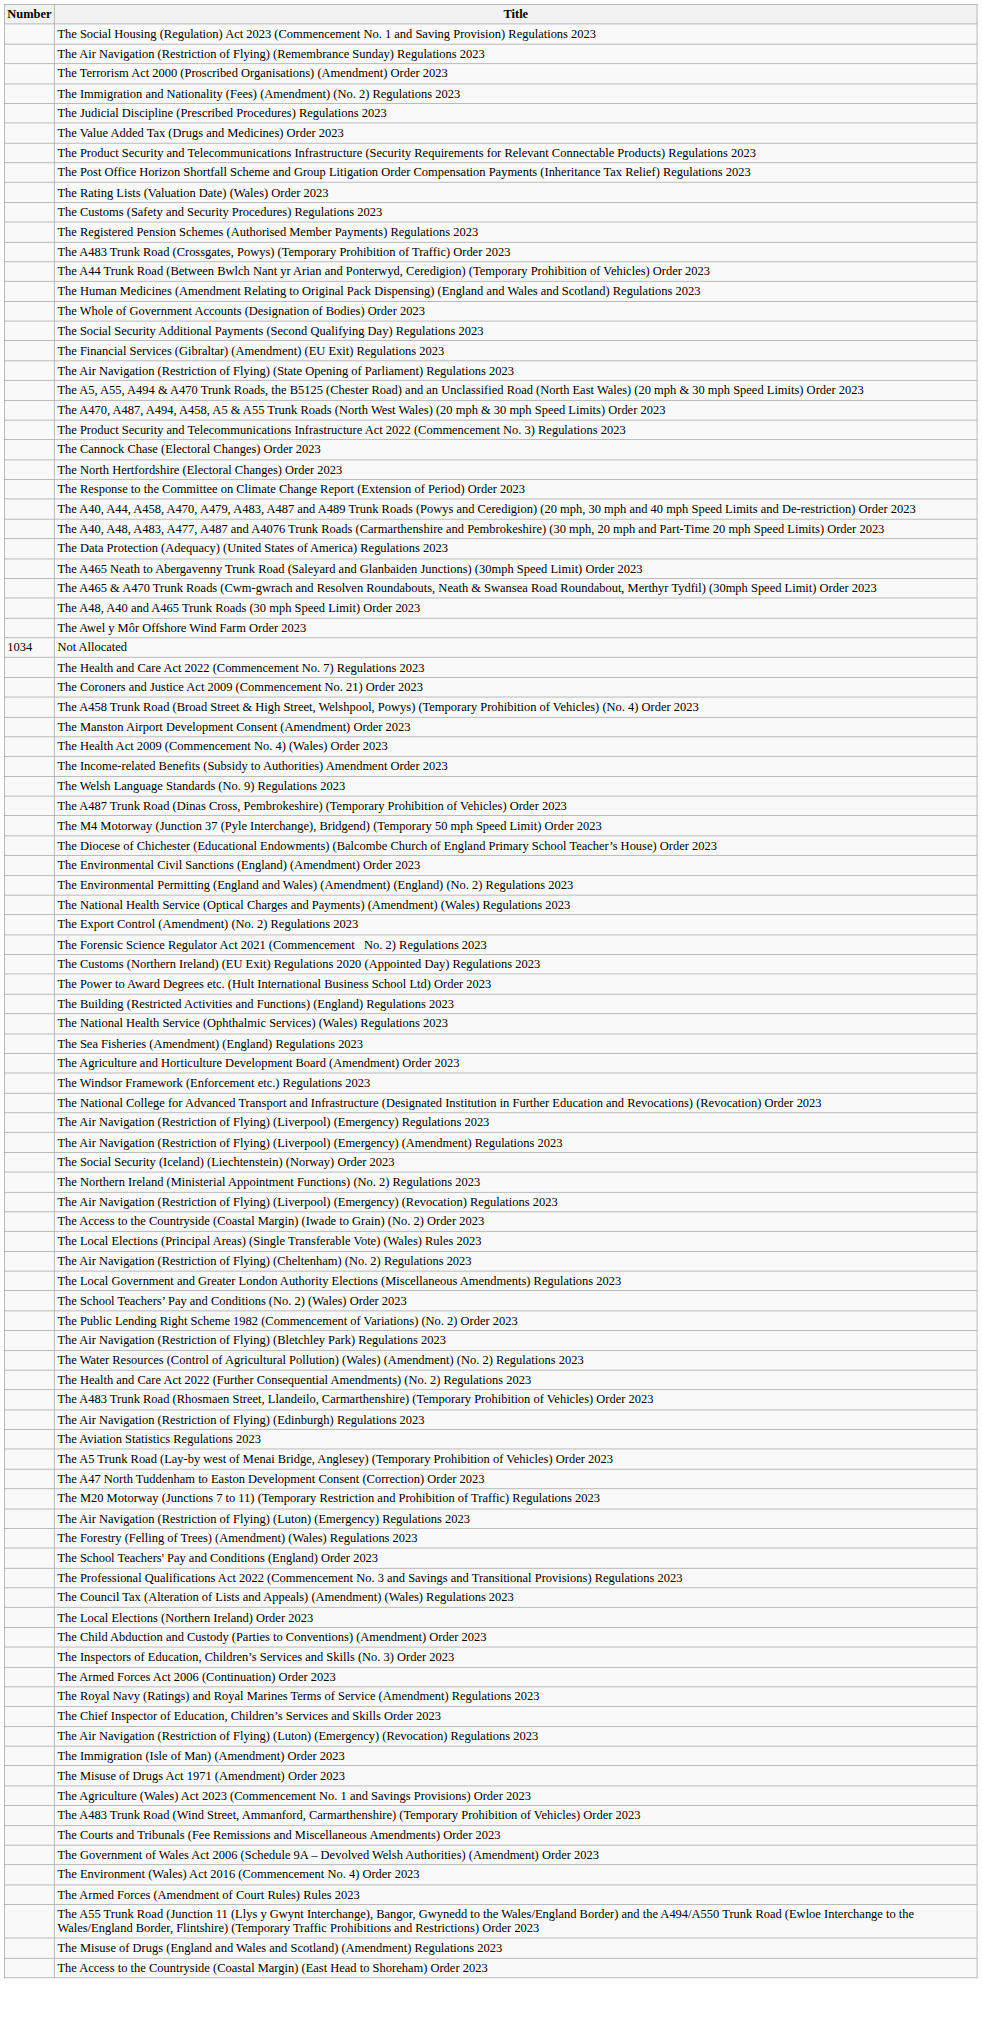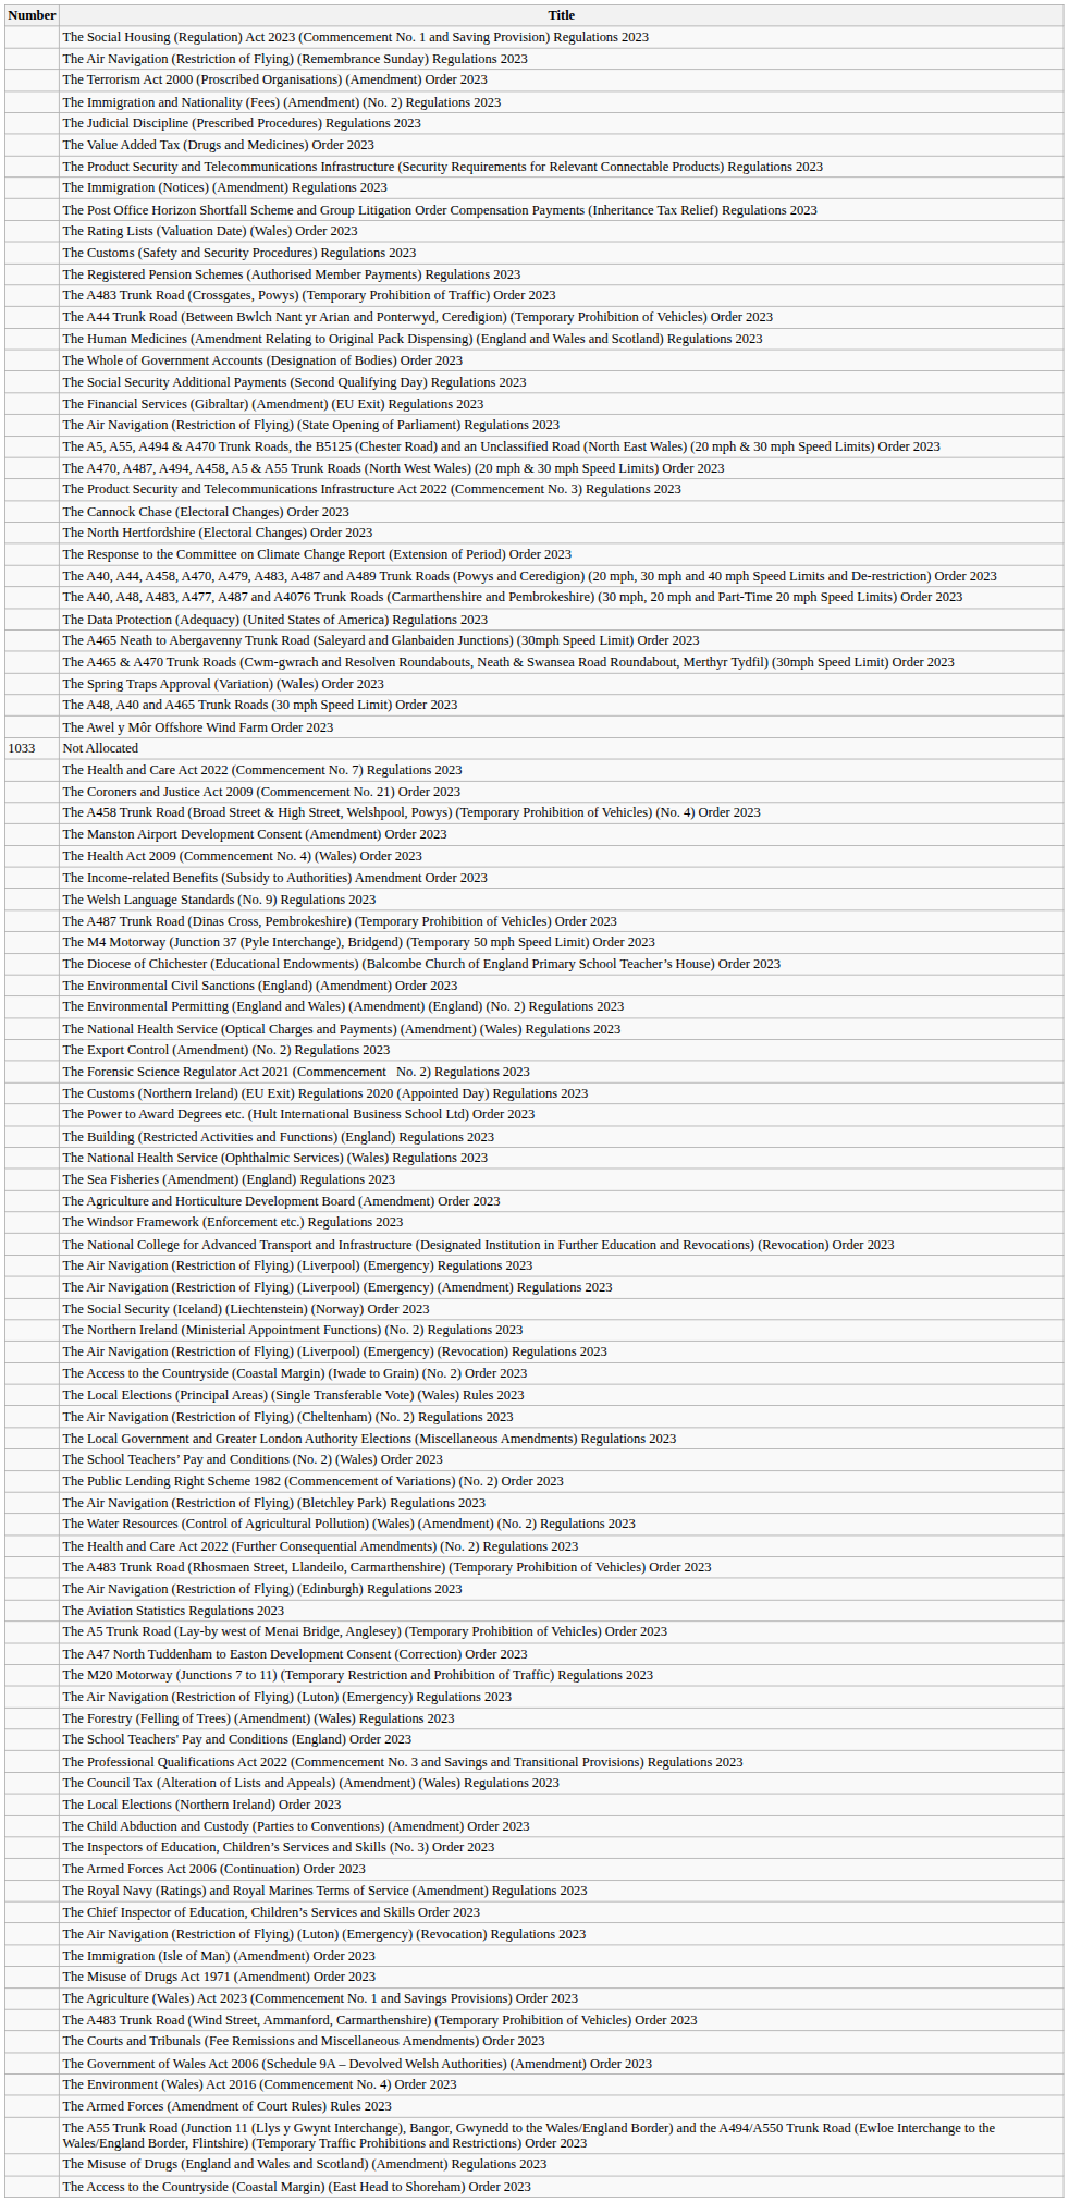 <table class="wikitable collapsible">
 <tr>
 <th>Number</th>
 <th>Title</th>
 </tr>
 <tr>
 <td></td>
 <td>The Social Housing (Regulation) Act 2023 (Commencement No. 1 and Saving Provision) Regulations 2023</td>
 </tr>
 <tr>
 <td></td>
 <td>The Air Navigation (Restriction of Flying) (Remembrance Sunday) Regulations 2023</td>
 </tr>
 <tr>
 <td></td>
 <td>The Terrorism Act 2000 (Proscribed Organisations) (Amendment) Order 2023</td>
 </tr>
 <tr>
 <td></td>
 <td>The Immigration and Nationality (Fees) (Amendment) (No. 2) Regulations 2023</td>
 </tr>
 <tr>
 <td></td>
 <td>The Judicial Discipline (Prescribed Procedures) Regulations 2023</td>
 </tr>
 <tr>
 <td></td>
 <td>The Value Added Tax (Drugs and Medicines) Order 2023</td>
 </tr>
 <tr>
 <td></td>
 <td>The Product Security and Telecommunications Infrastructure (Security Requirements for Relevant Connectable Products) Regulations 2023</td>
+</tr>
+<tr>
+<td></td>
+<td>The Immigration (Notices) (Amendment) Regulations 2023</td>
 </tr>
 <tr>
 <td></td>
 <td>The Post Office Horizon Shortfall Scheme and Group Litigation Order Compensation Payments (Inheritance Tax Relief) Regulations 2023</td>
 </tr>
 <tr>
 <td></td>
 <td>The Rating Lists (Valuation Date) (Wales) Order 2023</td>
 </tr>
 <tr>
 <td></td>
 <td>The Customs (Safety and Security Procedures) Regulations 2023</td>
 </tr>
 <tr>
 <td></td>
 <td>The Registered Pension Schemes (Authorised Member Payments) Regulations 2023</td>
 </tr>
 <tr>
 <td></td>
 <td>The A483 Trunk Road (Crossgates, Powys) (Temporary Prohibition of Traffic) Order 2023</td>
 </tr>
 <tr>
 <td></td>
 <td>The A44 Trunk Road (Between Bwlch Nant yr Arian and Ponterwyd, Ceredigion) (Temporary Prohibition of Vehicles) Order 2023</td>
 </tr>
 <tr>
 <td></td>
 <td>The Human Medicines (Amendment Relating to Original Pack Dispensing) (England and Wales and Scotland) Regulations 2023</td>
 </tr>
 <tr>
 <td></td>
 <td>The Whole of Government Accounts (Designation of Bodies) Order 2023</td>
 </tr>
 <tr>
 <td></td>
 <td>The Social Security Additional Payments (Second Qualifying Day) Regulations 2023</td>
 </tr>
 <tr>
 <td></td>
 <td>The Financial Services (Gibraltar) (Amendment) (EU Exit) Regulations 2023</td>
 </tr>
 <tr>
 <td></td>
 <td>The Air Navigation (Restriction of Flying) (State Opening of Parliament) Regulations 2023</td>
 </tr>
 <tr>
 <td></td>
 <td>The A5, A55, A494 & A470 Trunk Roads, the B5125 (Chester Road) and an Unclassified Road (North East Wales) (20 mph & 30 mph Speed Limits) Order 2023</td>
 </tr>
 <tr>
 <td></td>
 <td>The A470, A487, A494, A458, A5 & A55 Trunk Roads (North West Wales) (20 mph & 30 mph Speed Limits) Order 2023</td>
 </tr>
 <tr>
 <td></td>
 <td>The Product Security and Telecommunications Infrastructure Act 2022 (Commencement No. 3) Regulations 2023</td>
 </tr>
 <tr>
 <td></td>
 <td>The Cannock Chase (Electoral Changes) Order 2023</td>
 </tr>
 <tr>
 <td></td>
 <td>The North Hertfordshire (Electoral Changes) Order 2023</td>
 </tr>
 <tr>
 <td></td>
 <td>The Response to the Committee on Climate Change Report (Extension of Period) Order 2023</td>
 </tr>
 <tr>
 <td></td>
 <td>The A40, A44, A458, A470, A479, A483, A487 and A489 Trunk Roads (Powys and Ceredigion) (20 mph, 30 mph and 40 mph Speed Limits and De-restriction) Order 2023</td>
 </tr>
 <tr>
 <td></td>
 <td>The A40, A48, A483, A477, A487 and A4076 Trunk Roads (Carmarthenshire and Pembrokeshire) (30 mph, 20 mph and Part-Time 20 mph Speed Limits) Order 2023</td>
 </tr>
 <tr>
 <td></td>
 <td>The Data Protection (Adequacy) (United States of America) Regulations 2023</td>
 </tr>
 <tr>
 <td></td>
 <td>The A465 Neath to Abergavenny Trunk Road (Saleyard and Glanbaiden Junctions) (30mph Speed Limit) Order 2023</td>
 </tr>
 <tr>
 <td></td>
 <td>The A465 & A470 Trunk Roads (Cwm-gwrach and Resolven Roundabouts, Neath & Swansea Road Roundabout, Merthyr Tydfil) (30mph Speed Limit) Order 2023</td>
 </tr>
 <tr>
 <td></td>
+<td>The Spring Traps Approval (Variation) (Wales) Order 2023</td>
+</tr>
+<tr>
+<td></td>
 <td>The A48, A40 and A465 Trunk Roads (30 mph Speed Limit) Order 2023</td>
 </tr>
 <tr>
 <td></td>
 <td>The Awel y Môr Offshore Wind Farm Order 2023</td>
 </tr>
 <tr>
-<td>1034</td>
+<td>1033</td>
 <td>Not Allocated</td>
 </tr>
 <tr>
 <td></td>
 <td>The Health and Care Act 2022 (Commencement No. 7) Regulations 2023</td>
 </tr>
 <tr>
 <td></td>
 <td>The Coroners and Justice Act 2009 (Commencement No. 21) Order 2023</td>
 </tr>
 <tr>
 <td></td>
 <td>The A458 Trunk Road (Broad Street & High Street, Welshpool, Powys) (Temporary Prohibition of Vehicles) (No. 4) Order 2023</td>
 </tr>
 <tr>
 <td></td>
 <td>The Manston Airport Development Consent (Amendment) Order 2023</td>
 </tr>
 <tr>
 <td></td>
 <td>The Health Act 2009 (Commencement No. 4) (Wales) Order 2023</td>
 </tr>
 <tr>
 <td></td>
 <td>The Income-related Benefits (Subsidy to Authorities) Amendment Order 2023</td>
 </tr>
 <tr>
 <td></td>
 <td>The Welsh Language Standards (No. 9) Regulations 2023</td>
 </tr>
 <tr>
 <td></td>
 <td>The A487 Trunk Road (Dinas Cross, Pembrokeshire) (Temporary Prohibition of Vehicles) Order 2023</td>
 </tr>
 <tr>
 <td></td>
 <td>The M4 Motorway (Junction 37 (Pyle Interchange), Bridgend) (Temporary 50 mph Speed Limit) Order 2023</td>
 </tr>
 <tr>
 <td></td>
 <td>The Diocese of Chichester (Educational Endowments) (Balcombe Church of England Primary School Teacher’s House) Order 2023</td>
 </tr>
 <tr>
 <td></td>
 <td>The Environmental Civil Sanctions (England) (Amendment) Order 2023</td>
 </tr>
 <tr>
 <td></td>
 <td>The Environmental Permitting (England and Wales) (Amendment) (England) (No. 2) Regulations 2023</td>
 </tr>
 <tr>
 <td></td>
 <td>The National Health Service (Optical Charges and Payments) (Amendment) (Wales) Regulations 2023</td>
 </tr>
 <tr>
 <td></td>
 <td>The Export Control (Amendment) (No. 2) Regulations 2023</td>
 </tr>
 <tr>
 <td></td>
 <td>The Forensic Science Regulator Act 2021 (Commencement  No. 2) Regulations 2023</td>
 </tr>
 <tr>
 <td></td>
 <td>The Customs (Northern Ireland) (EU Exit) Regulations 2020 (Appointed Day) Regulations 2023</td>
 </tr>
 <tr>
 <td></td>
 <td>The Power to Award Degrees etc. (Hult International Business School Ltd) Order 2023</td>
 </tr>
 <tr>
 <td></td>
 <td>The Building (Restricted Activities and Functions) (England) Regulations 2023</td>
 </tr>
 <tr>
 <td></td>
 <td>The National Health Service (Ophthalmic Services) (Wales) Regulations 2023</td>
 </tr>
 <tr>
 <td></td>
 <td>The Sea Fisheries (Amendment) (England) Regulations 2023</td>
 </tr>
 <tr>
 <td></td>
 <td>The Agriculture and Horticulture Development Board (Amendment) Order 2023</td>
 </tr>
 <tr>
 <td></td>
 <td>The Windsor Framework (Enforcement etc.) Regulations 2023</td>
 </tr>
 <tr>
 <td></td>
 <td>The National College for Advanced Transport and Infrastructure (Designated Institution in Further Education and Revocations) (Revocation) Order 2023</td>
 </tr>
 <tr>
 <td></td>
 <td>The Air Navigation (Restriction of Flying) (Liverpool) (Emergency) Regulations 2023</td>
 </tr>
 <tr>
 <td></td>
 <td>The Air Navigation (Restriction of Flying) (Liverpool) (Emergency) (Amendment) Regulations 2023</td>
 </tr>
 <tr>
 <td></td>
 <td>The Social Security (Iceland) (Liechtenstein) (Norway) Order 2023</td>
 </tr>
 <tr>
 <td></td>
 <td>The Northern Ireland (Ministerial Appointment Functions) (No. 2) Regulations 2023</td>
 </tr>
 <tr>
 <td></td>
 <td>The Air Navigation (Restriction of Flying) (Liverpool) (Emergency) (Revocation) Regulations 2023</td>
 </tr>
 <tr>
 <td></td>
 <td>The Access to the Countryside (Coastal Margin) (Iwade to Grain) (No. 2) Order 2023</td>
 </tr>
 <tr>
 <td></td>
 <td>The Local Elections (Principal Areas) (Single Transferable Vote) (Wales) Rules 2023</td>
 </tr>
 <tr>
 <td></td>
 <td>The Air Navigation (Restriction of Flying) (Cheltenham) (No. 2) Regulations 2023</td>
 </tr>
 <tr>
 <td></td>
 <td>The Local Government and Greater London Authority Elections (Miscellaneous Amendments) Regulations 2023</td>
 </tr>
 <tr>
 <td></td>
 <td>The School Teachers’ Pay and Conditions (No. 2) (Wales) Order 2023</td>
 </tr>
 <tr>
 <td></td>
 <td>The Public Lending Right Scheme 1982 (Commencement of Variations) (No. 2) Order 2023</td>
 </tr>
 <tr>
 <td></td>
 <td>The Air Navigation (Restriction of Flying) (Bletchley Park) Regulations 2023</td>
 </tr>
 <tr>
 <td></td>
 <td>The Water Resources (Control of Agricultural Pollution) (Wales) (Amendment) (No. 2) Regulations 2023</td>
 </tr>
 <tr>
 <td></td>
 <td>The Health and Care Act 2022 (Further Consequential Amendments) (No. 2) Regulations 2023</td>
 </tr>
 <tr>
 <td></td>
 <td>The A483 Trunk Road (Rhosmaen Street, Llandeilo, Carmarthenshire) (Temporary Prohibition of Vehicles) Order 2023</td>
 </tr>
 <tr>
 <td></td>
 <td>The Air Navigation (Restriction of Flying) (Edinburgh) Regulations 2023</td>
 </tr>
 <tr>
 <td></td>
 <td>The Aviation Statistics Regulations 2023</td>
 </tr>
 <tr>
 <td></td>
 <td>The A5 Trunk Road (Lay-by west of Menai Bridge, Anglesey) (Temporary Prohibition of Vehicles) Order 2023</td>
 </tr>
 <tr>
 <td></td>
 <td>The A47 North Tuddenham to Easton Development Consent (Correction) Order 2023</td>
 </tr>
 <tr>
 <td></td>
 <td>The M20 Motorway (Junctions 7 to 11) (Temporary Restriction and Prohibition of Traffic) Regulations 2023</td>
 </tr>
 <tr>
 <td></td>
 <td>The Air Navigation (Restriction of Flying) (Luton) (Emergency) Regulations 2023</td>
 </tr>
 <tr>
 <td></td>
 <td>The Forestry (Felling of Trees) (Amendment) (Wales) Regulations 2023</td>
 </tr>
 <tr>
 <td></td>
 <td>The School Teachers' Pay and Conditions (England) Order 2023</td>
 </tr>
 <tr>
 <td></td>
 <td>The Professional Qualifications Act 2022 (Commencement No. 3 and Savings and Transitional Provisions) Regulations 2023</td>
 </tr>
 <tr>
 <td></td>
 <td>The Council Tax (Alteration of Lists and Appeals) (Amendment) (Wales) Regulations 2023</td>
 </tr>
 <tr>
 <td></td>
 <td>The Local Elections (Northern Ireland) Order 2023</td>
 </tr>
 <tr>
 <td></td>
 <td>The Child Abduction and Custody (Parties to Conventions) (Amendment) Order 2023</td>
 </tr>
 <tr>
 <td></td>
 <td>The Inspectors of Education, Children’s Services and Skills (No. 3) Order 2023</td>
 </tr>
 <tr>
 <td></td>
 <td>The Armed Forces Act 2006 (Continuation) Order 2023</td>
 </tr>
 <tr>
 <td></td>
 <td>The Royal Navy (Ratings) and Royal Marines Terms of Service (Amendment) Regulations 2023</td>
 </tr>
 <tr>
 <td></td>
 <td>The Chief Inspector of Education, Children’s Services and Skills Order 2023</td>
 </tr>
 <tr>
 <td></td>
 <td>The Air Navigation (Restriction of Flying) (Luton) (Emergency) (Revocation) Regulations 2023</td>
 </tr>
 <tr>
 <td></td>
 <td>The Immigration (Isle of Man) (Amendment) Order 2023</td>
 </tr>
 <tr>
 <td></td>
 <td>The Misuse of Drugs Act 1971 (Amendment) Order 2023</td>
 </tr>
 <tr>
 <td></td>
 <td>The Agriculture (Wales) Act 2023 (Commencement No. 1 and Savings Provisions) Order 2023</td>
 </tr>
 <tr>
 <td></td>
 <td>The A483 Trunk Road (Wind Street, Ammanford, Carmarthenshire) (Temporary Prohibition of Vehicles) Order 2023</td>
 </tr>
 <tr>
 <td></td>
 <td>The Courts and Tribunals (Fee Remissions and Miscellaneous Amendments) Order 2023</td>
 </tr>
 <tr>
 <td></td>
 <td>The Government of Wales Act 2006 (Schedule 9A – Devolved Welsh Authorities) (Amendment) Order 2023</td>
 </tr>
 <tr>
 <td></td>
 <td>The Environment (Wales) Act 2016 (Commencement No. 4) Order 2023</td>
 </tr>
 <tr>
 <td></td>
 <td>The Armed Forces (Amendment of Court Rules) Rules 2023</td>
 </tr>
 <tr>
 <td></td>
 <td>The A55 Trunk Road (Junction 11 (Llys y Gwynt Interchange), Bangor, Gwynedd to the Wales/England Border) and the A494/A550 Trunk Road (Ewloe Interchange to the Wales/England Border, Flintshire) (Temporary Traffic Prohibitions and Restrictions) Order 2023</td>
 </tr>
 <tr>
 <td></td>
 <td>The Misuse of Drugs (England and Wales and Scotland) (Amendment) Regulations 2023</td>
 </tr>
 <tr>
 <td></td>
 <td>The Access to the Countryside (Coastal Margin) (East Head to Shoreham) Order 2023</td>
 </tr>
 </table>
